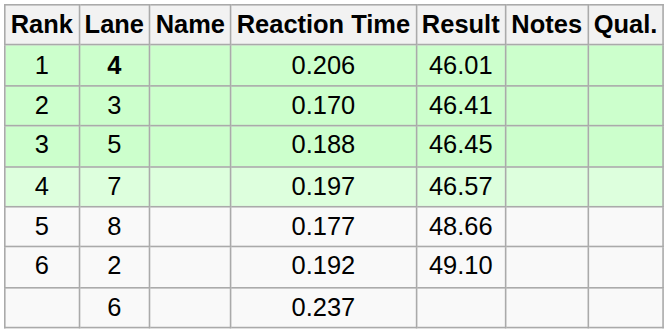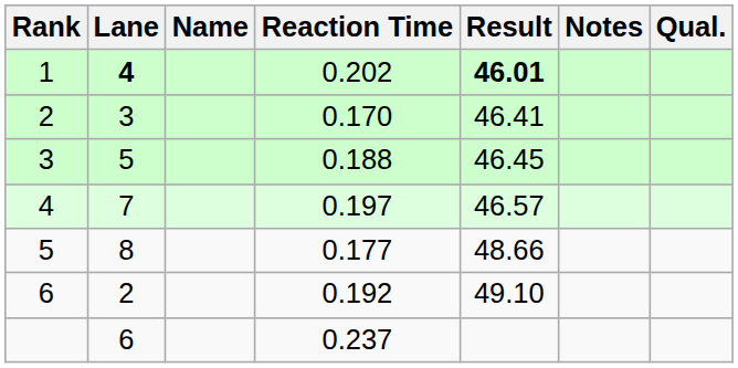 <table class="wikitable sortable" style="text-align:center">
 <tr>
 <th>Rank</th>
 <th>Lane</th>
 <th>Name</th>
 <th>Reaction Time</th>
 <th>Result</th>
 <th>Notes</th>
 <th>Qual.</th>
 </tr>
 <tr bgcolor=ccffcc>
 <td>1</td>
 <td><strong>4</strong></td>
 <td align="left"></td>
-<td>0.206</td>
-<td>46.01</td>
+<td>0.202</td>
+<td><strong>46.01</strong></td>
 <td></td>
 <td></td>
 </tr>
 <tr bgcolor=ccffcc>
 <td>2</td>
 <td>3</td>
 <td align="left"></td>
 <td>0.170</td>
 <td>46.41</td>
 <td></td>
 <td></td>
 </tr>
 <tr bgcolor=ccffcc>
 <td>3</td>
 <td>5</td>
 <td align="left"></td>
 <td>0.188</td>
 <td>46.45</td>
 <td></td>
 <td></td>
 </tr>
 <tr bgcolor=ddffdd>
 <td>4</td>
 <td>7</td>
 <td align="left"></td>
 <td>0.197</td>
 <td>46.57</td>
 <td></td>
 <td></td>
 </tr>
 <tr>
 <td>5</td>
 <td>8</td>
 <td align="left"></td>
 <td>0.177</td>
 <td>48.66</td>
 <td></td>
 <td></td>
 </tr>
 <tr>
 <td>6</td>
 <td>2</td>
 <td align="left"></td>
 <td>0.192</td>
 <td>49.10</td>
 <td></td>
 <td></td>
 </tr>
 <tr>
 <td></td>
 <td>6</td>
 <td align="left"></td>
 <td>0.237</td>
 <td></td>
 <td></td>
 <td></td>
 </tr>
 </table>
